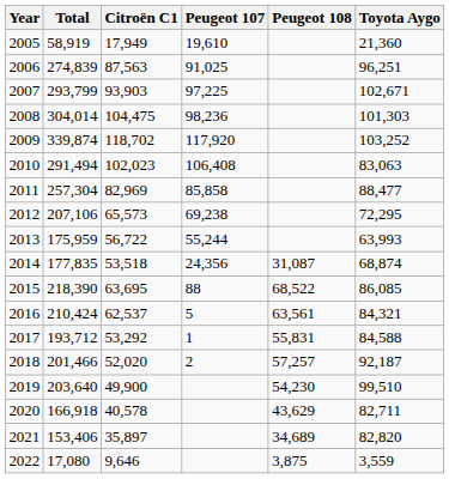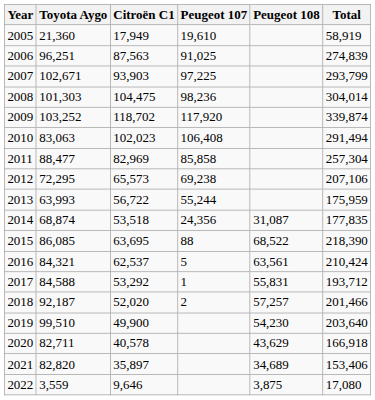 <table class="wikitable">
 <tr>
 <th>Year</th>
-<th>Total</th>
+<th>Toyota Aygo</th>
 <th>Citroën C1</th>
 <th>Peugeot 107</th>
 <th>Peugeot 108</th>
-<th>Toyota Aygo</th>
+<th>Total</th>
 </tr>
 <tr>
 <td>2005</td>
-<td>58,919</td>
+<td>21,360</td>
 <td>17,949</td>
 <td>19,610</td>
 <td></td>
-<td>21,360</td>
+<td>58,919</td>
 </tr>
 <tr>
 <td>2006</td>
-<td>274,839</td>
+<td>96,251</td>
 <td>87,563</td>
 <td>91,025</td>
 <td></td>
-<td>96,251</td>
+<td>274,839</td>
 </tr>
 <tr>
 <td>2007</td>
-<td>293,799</td>
+<td>102,671</td>
 <td>93,903</td>
 <td>97,225</td>
 <td></td>
-<td>102,671</td>
+<td>293,799</td>
 </tr>
 <tr>
 <td>2008</td>
-<td>304,014</td>
+<td>101,303</td>
 <td>104,475</td>
 <td>98,236</td>
 <td></td>
-<td>101,303</td>
+<td>304,014</td>
 </tr>
 <tr>
 <td>2009</td>
-<td>339,874</td>
+<td>103,252</td>
 <td>118,702</td>
 <td>117,920</td>
 <td></td>
-<td>103,252</td>
+<td>339,874</td>
 </tr>
 <tr>
 <td>2010</td>
-<td>291,494</td>
+<td>83,063</td>
 <td>102,023</td>
 <td>106,408</td>
 <td></td>
-<td>83,063</td>
+<td>291,494</td>
 </tr>
 <tr>
 <td>2011</td>
-<td>257,304</td>
+<td>88,477</td>
 <td>82,969</td>
 <td>85,858</td>
 <td></td>
-<td>88,477</td>
+<td>257,304</td>
 </tr>
 <tr>
 <td>2012</td>
-<td>207,106</td>
+<td>72,295</td>
 <td>65,573</td>
 <td>69,238</td>
 <td></td>
-<td>72,295</td>
+<td>207,106</td>
 </tr>
 <tr>
 <td>2013</td>
-<td>175,959</td>
+<td>63,993</td>
 <td>56,722</td>
 <td>55,244</td>
 <td></td>
-<td>63,993</td>
+<td>175,959</td>
 </tr>
 <tr>
 <td>2014</td>
-<td>177,835</td>
+<td>68,874</td>
 <td>53,518</td>
 <td>24,356</td>
 <td>31,087</td>
-<td>68,874</td>
+<td>177,835</td>
 </tr>
 <tr>
 <td>2015</td>
-<td>218,390</td>
+<td>86,085</td>
 <td>63,695</td>
 <td>88</td>
 <td>68,522</td>
-<td>86,085</td>
+<td>218,390</td>
 </tr>
 <tr>
 <td>2016</td>
-<td>210,424</td>
+<td>84,321</td>
 <td>62,537</td>
 <td>5</td>
 <td>63,561</td>
-<td>84,321</td>
+<td>210,424</td>
 </tr>
 <tr>
 <td>2017</td>
-<td>193,712</td>
+<td>84,588</td>
 <td>53,292</td>
 <td>1</td>
 <td>55,831</td>
-<td>84,588</td>
+<td>193,712</td>
 </tr>
 <tr>
 <td>2018</td>
-<td>201,466</td>
+<td>92,187</td>
 <td>52,020</td>
 <td>2</td>
 <td>57,257</td>
-<td>92,187</td>
+<td>201,466</td>
 </tr>
 <tr>
 <td>2019</td>
-<td>203,640</td>
+<td>99,510</td>
 <td>49,900</td>
 <td></td>
 <td>54,230</td>
-<td>99,510</td>
+<td>203,640</td>
 </tr>
 <tr>
 <td>2020</td>
-<td>166,918</td>
+<td>82,711</td>
 <td>40,578</td>
 <td></td>
 <td>43,629</td>
-<td>82,711</td>
+<td>166,918</td>
 </tr>
 <tr>
 <td>2021</td>
-<td>153,406</td>
+<td>82,820</td>
 <td>35,897</td>
 <td></td>
 <td>34,689</td>
-<td>82,820</td>
+<td>153,406</td>
 </tr>
 <tr>
 <td>2022</td>
-<td>17,080</td>
+<td>3,559</td>
 <td>9,646</td>
 <td></td>
 <td>3,875</td>
-<td>3,559</td>
+<td>17,080</td>
 </tr>
 </table>
